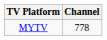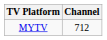 <table class="wikitable">
 <tr>
 <th>TV Platform</th>
 <th>Channel</th>
 </tr>
 <tr>
 <td style="text-align:center;"><a href='#'>MYTV</a></td>
-<td style="text-align:center;">778</td>
+<td style="text-align:center;">712</td>
 </tr>
 </table>
